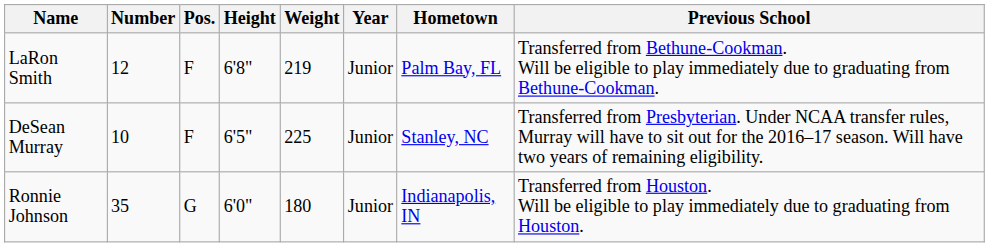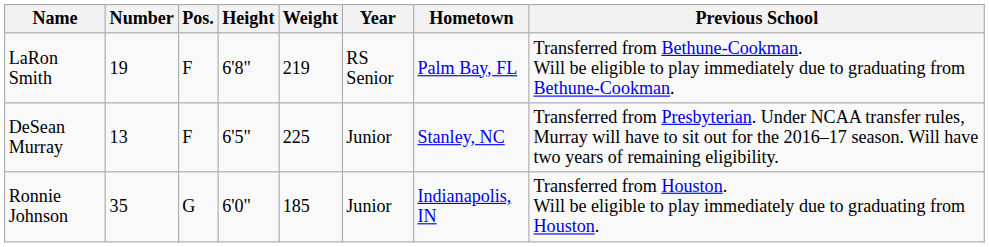 <table class="wikitable sortable" border="1">
 <tr>
 <th>Name</th>
 <th>Number</th>
 <th>Pos.</th>
 <th>Height</th>
 <th>Weight</th>
 <th>Year</th>
 <th>Hometown</th>
 <th class="unsortable">Previous School</th>
 </tr>
 <tr>
 <td>LaRon Smith</td>
-<td>12</td>
+<td>19</td>
 <td>F</td>
 <td>6'8"</td>
 <td>219</td>
-<td>Junior</td>
+<td>RS Senior</td>
 <td><a href='#'>Palm Bay, FL</a></td>
 <td>Transferred from <a href='#'>Bethune-Cookman</a>.<br>Will be eligible to play immediately due to graduating from <a href='#'>Bethune-Cookman</a>.</td>
 </tr>
 <tr>
 <td>DeSean Murray</td>
-<td>10</td>
+<td>13</td>
 <td>F</td>
 <td>6'5"</td>
 <td>225</td>
 <td>Junior</td>
 <td><a href='#'>Stanley, NC</a></td>
 <td>Transferred from <a href='#'>Presbyterian</a>. Under NCAA transfer rules,<br>Murray will have to sit out for the 2016–17 season. Will have two years of remaining eligibility.</td>
 </tr>
 <tr>
 <td>Ronnie Johnson</td>
 <td>35</td>
 <td>G</td>
 <td>6'0"</td>
-<td>180</td>
+<td>185</td>
 <td>Junior</td>
 <td><a href='#'>Indianapolis, IN</a></td>
 <td>Transferred from <a href='#'>Houston</a>.<br>Will be eligible to play immediately due to  graduating from <a href='#'>Houston</a>.</td>
 </tr>
 </table>
